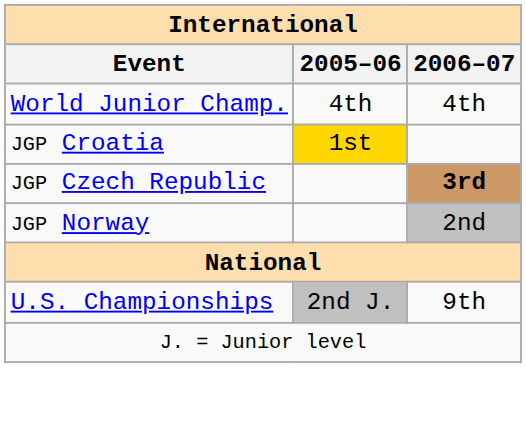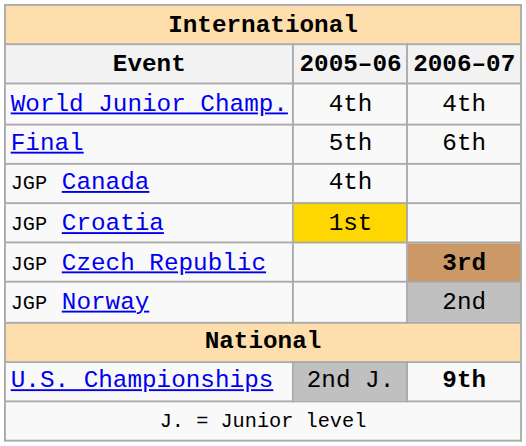 <table class="wikitable" style="text-align:center">
 <tr>
 <th colspan="3" style="background:#ffdead; text-align:center;"><strong>International</strong></th>
 </tr>
 <tr>
 <th>Event</th>
 <th>2005–06</th>
 <th>2006–07</th>
 </tr>
 <tr>
 <td align=left><a href='#'>World Junior Champ.</a></td>
 <td>4th</td>
 <td>4th</td>
+</tr>
+<tr>
+<td align=left> <a href='#'>Final</a></td>
+<td>5th</td>
+<td>6th</td>
+</tr>
+<tr>
+<td align=left><small>JGP</small> <a href='#'>Canada</a></td>
+<td>4th</td>
+<td></td>
 </tr>
 <tr>
 <td align=left><small>JGP</small> <a href='#'>Croatia</a></td>
 <td style="background:gold;">1st</td>
 <td></td>
 </tr>
 <tr>
 <td align=left><small>JGP</small> <a href='#'>Czech Republic</a></td>
 <td></td>
 <td style="background:#c96;"><strong>3rd</strong></td>
 </tr>
 <tr>
 <td align=left><small>JGP</small> <a href='#'>Norway</a></td>
 <td></td>
 <td style="background:silver;">2nd</td>
 </tr>
 <tr>
 <th colspan="3" style="background:#ffdead; text-align:center;"><strong>National</strong></th>
 </tr>
 <tr>
 <td align=left><a href='#'>U.S. Championships</a></td>
 <td style="background:silver;">2nd J.</td>
-<td>9th</td>
+<td><strong>9th</strong></td>
 </tr>
 <tr>
 <td colspan="3" style="text-align:center;"><small> J. = Junior level </small></td>
 </tr>
 </table>
